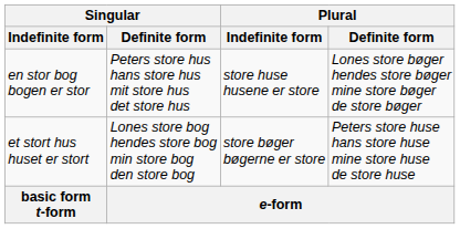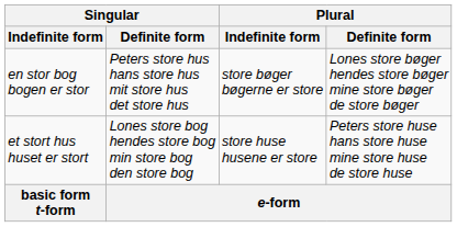 <table class="wikitable">
 <tr>
 <th colspan=2>Singular</th>
 <th colspan=2>Plural</th>
 </tr>
 <tr>
 <th>Indefinite form</th>
 <th>Definite form</th>
 <th>Indefinite form</th>
 <th>Definite form</th>
 </tr>
 <tr>
 <td><em>en stor bog</em><br><em>bogen er stor</em></td>
 <td><em>Peters store hus<br>hans store hus<br>mit store hus<br>det store hus</em></td>
-<td><em>store huse</em><br><em>husene er store</em></td>
+<td><em>store bøger</em><br><em>bøgerne er store</em></td>
 <td><em>Lones store bøger<br>hendes store bøger<br>mine store bøger<br>de store bøger</em></td>
 </tr>
 <tr>
 <td><em>et stort hus</em><br><em>huset er stort</em></td>
 <td><em>Lones store bog<br>hendes store bog<br>min store bog<br>den store bog</em></td>
-<td><em>store bøger</em><br><em>bøgerne er store</em></td>
+<td><em>store huse</em><br><em>husene er store</em></td>
 <td><em>Peters store huse<br>hans store huse<br>mine store huse<br>de store huse</em></td>
 </tr>
 <tr>
 <th>basic form<br><em>t</em>-form</th>
 <th colspan=3><em>e</em>-form</th>
 </tr>
 </table>
